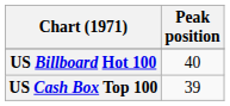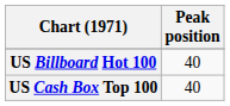 <table class="wikitable sortable plainrowheaders" style="text-align:center">
 <tr>
 <th>Chart (1971)</th>
 <th>Peak<br>position</th>
 </tr>
 <tr>
 </tr>
 <tr>
 </tr>
 <tr>
 <th scope="row">US <em><a href='#'>Billboard</a></em> <a href='#'>Hot 100</a></th>
 <td>40</td>
 </tr>
 <tr>
 <th scope="row">US <a href='#'><em>Cash Box</em></a> Top 100</th>
-<td>39</td>
+<td>40</td>
 </tr>
 </table>
